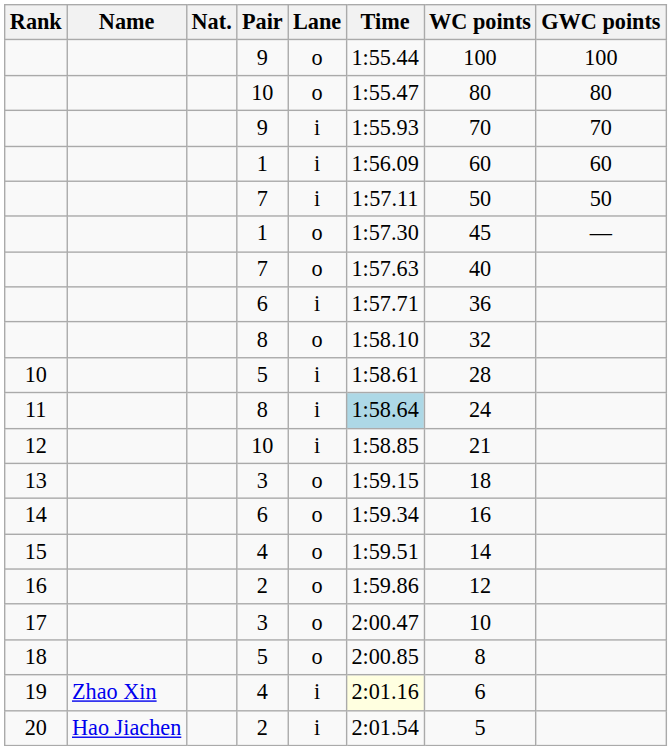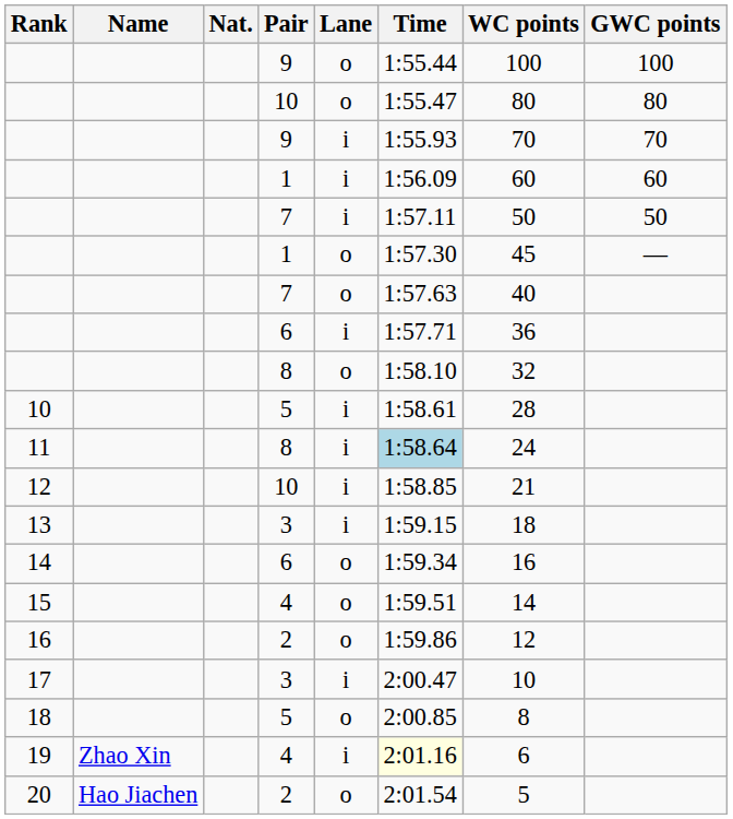 <table class="wikitable sortable" style="text-align:center">
 <tr>
 <th>Rank</th>
 <th>Name</th>
 <th>Nat.</th>
 <th>Pair</th>
 <th>Lane</th>
 <th>Time</th>
 <th>WC points</th>
 <th>GWC points</th>
 </tr>
 <tr>
 <td></td>
 <td align=left></td>
 <td></td>
 <td>9</td>
 <td>o</td>
 <td>1:55.44</td>
 <td>100</td>
 <td>100</td>
 </tr>
 <tr>
 <td></td>
 <td align=left></td>
 <td></td>
 <td>10</td>
 <td>o</td>
 <td>1:55.47</td>
 <td>80</td>
 <td>80</td>
 </tr>
 <tr>
 <td></td>
 <td align=left></td>
 <td></td>
 <td>9</td>
 <td>i</td>
 <td>1:55.93</td>
 <td>70</td>
 <td>70</td>
 </tr>
 <tr>
 <td></td>
 <td align=left></td>
 <td></td>
 <td>1</td>
 <td>i</td>
 <td>1:56.09</td>
 <td>60</td>
 <td>60</td>
 </tr>
 <tr>
 <td></td>
 <td align=left></td>
 <td></td>
 <td>7</td>
 <td>i</td>
 <td>1:57.11</td>
 <td>50</td>
 <td>50</td>
 </tr>
 <tr>
 <td></td>
 <td align=left></td>
 <td></td>
 <td>1</td>
 <td>o</td>
 <td>1:57.30</td>
 <td>45</td>
 <td>—</td>
 </tr>
 <tr>
 <td></td>
 <td align=left></td>
 <td></td>
 <td>7</td>
 <td>o</td>
 <td>1:57.63</td>
 <td>40</td>
 <td></td>
 </tr>
 <tr>
 <td></td>
 <td align=left></td>
 <td></td>
 <td>6</td>
 <td>i</td>
 <td>1:57.71</td>
 <td>36</td>
 <td></td>
 </tr>
 <tr>
 <td></td>
 <td align=left></td>
 <td></td>
 <td>8</td>
 <td>o</td>
 <td>1:58.10</td>
 <td>32</td>
 <td></td>
 </tr>
 <tr>
 <td>10</td>
 <td align=left></td>
 <td></td>
 <td>5</td>
 <td>i</td>
 <td>1:58.61</td>
 <td>28</td>
 <td></td>
 </tr>
 <tr>
 <td>11</td>
 <td align=left></td>
 <td></td>
 <td>8</td>
 <td>i</td>
 <td style="background: lightblue;">1:58.64</td>
 <td>24</td>
 <td></td>
 </tr>
 <tr>
 <td>12</td>
 <td align=left></td>
 <td></td>
 <td>10</td>
 <td>i</td>
 <td>1:58.85</td>
 <td>21</td>
 <td></td>
 </tr>
 <tr>
 <td>13</td>
 <td align=left></td>
 <td></td>
 <td>3</td>
-<td>o</td>
+<td>i</td>
 <td>1:59.15</td>
 <td>18</td>
 <td></td>
 </tr>
 <tr>
 <td>14</td>
 <td align=left></td>
 <td></td>
 <td>6</td>
 <td>o</td>
 <td>1:59.34</td>
 <td>16</td>
 <td></td>
 </tr>
 <tr>
 <td>15</td>
 <td align=left></td>
 <td></td>
 <td>4</td>
 <td>o</td>
 <td>1:59.51</td>
 <td>14</td>
 <td></td>
 </tr>
 <tr>
 <td>16</td>
 <td align=left></td>
 <td></td>
 <td>2</td>
 <td>o</td>
 <td>1:59.86</td>
 <td>12</td>
 <td></td>
 </tr>
 <tr>
 <td>17</td>
 <td align=left></td>
 <td></td>
 <td>3</td>
-<td>o</td>
+<td>i</td>
 <td>2:00.47</td>
 <td>10</td>
 <td></td>
 </tr>
 <tr>
 <td>18</td>
 <td align=left></td>
 <td></td>
 <td>5</td>
 <td>o</td>
 <td>2:00.85</td>
 <td>8</td>
 <td></td>
 </tr>
 <tr>
 <td>19</td>
 <td align=left><a href='#'>Zhao Xin</a></td>
 <td></td>
 <td>4</td>
 <td>i</td>
 <td style="background: lightyellow;">2:01.16</td>
 <td>6</td>
 <td></td>
 </tr>
 <tr>
 <td>20</td>
 <td align=left><a href='#'>Hao Jiachen</a></td>
 <td></td>
 <td>2</td>
-<td>i</td>
+<td>o</td>
 <td>2:01.54</td>
 <td>5</td>
 <td></td>
 </tr>
 </table>
